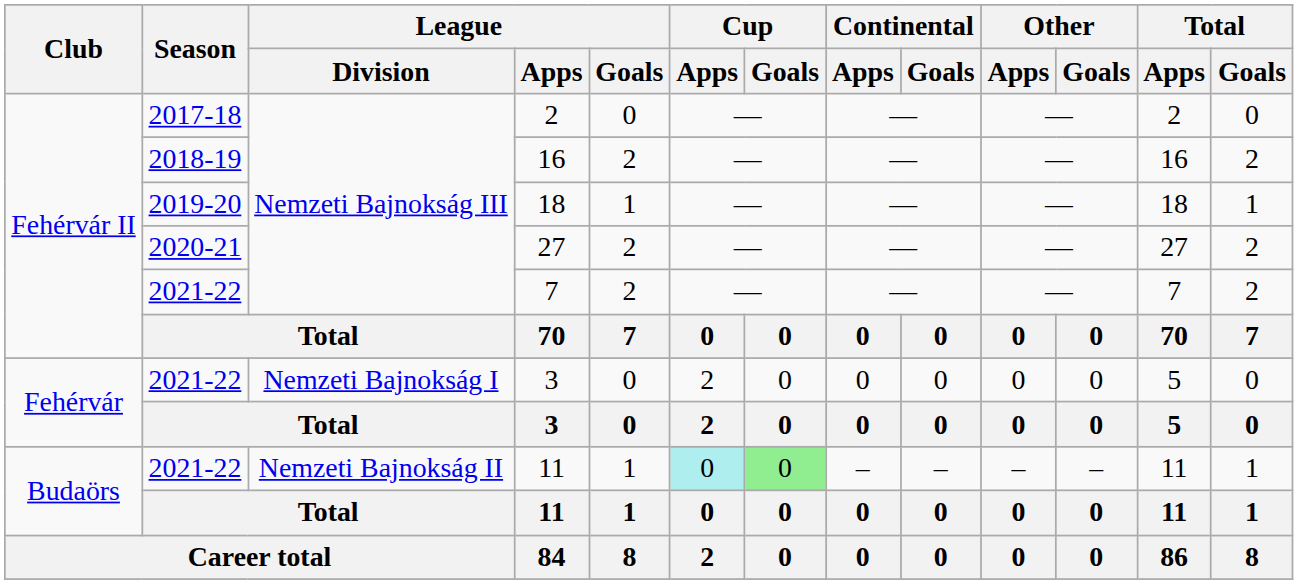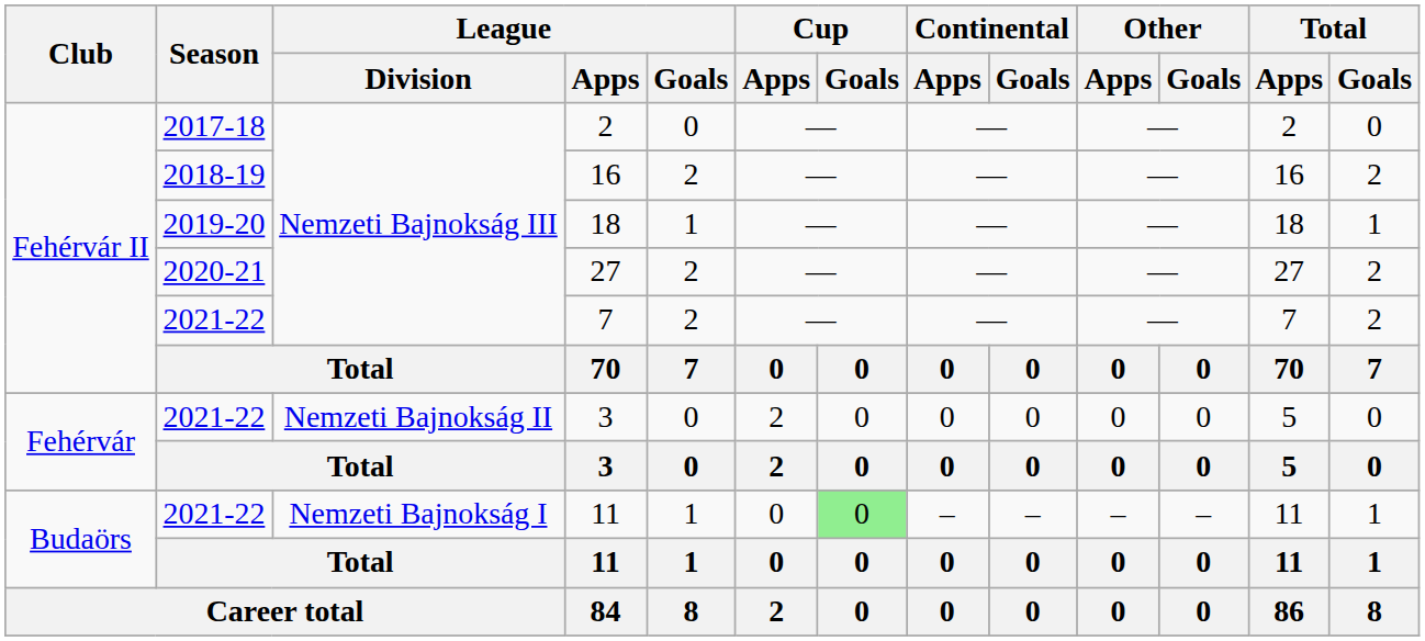 <table class="wikitable" style="text-align:center">
 <tr>
 <th rowspan="2">Club</th>
 <th rowspan="2">Season</th>
 <th colspan="3">League</th>
 <th colspan="2">Cup</th>
 <th colspan="2">Continental</th>
 <th colspan="2">Other</th>
 <th colspan="2">Total</th>
 </tr>
 <tr>
 <th>Division</th>
 <th>Apps</th>
 <th>Goals</th>
 <th>Apps</th>
 <th>Goals</th>
 <th>Apps</th>
 <th>Goals</th>
 <th>Apps</th>
 <th>Goals</th>
 <th>Apps</th>
 <th>Goals</th>
 </tr>
 <tr>
 <td rowspan="6"><a href='#'>Fehérvár II</a></td>
 <td><a href='#'>2017-18</a></td>
 <td rowspan="5"><a href='#'>Nemzeti Bajnokság III</a></td>
 <td>2</td>
 <td>0</td>
 <td colspan="2">—</td>
 <td colspan="2">—</td>
 <td colspan="2">—</td>
 <td>2</td>
 <td>0</td>
 </tr>
 <tr>
 <td><a href='#'>2018-19</a></td>
 <td>16</td>
 <td>2</td>
 <td colspan="2">—</td>
 <td colspan="2">—</td>
 <td colspan="2">—</td>
 <td>16</td>
 <td>2</td>
 </tr>
 <tr>
 <td><a href='#'>2019-20</a></td>
 <td>18</td>
 <td>1</td>
 <td colspan="2">—</td>
 <td colspan="2">—</td>
 <td colspan="2">—</td>
 <td>18</td>
 <td>1</td>
 </tr>
 <tr>
 <td><a href='#'>2020-21</a></td>
 <td>27</td>
 <td>2</td>
 <td colspan="2">—</td>
 <td colspan="2">—</td>
 <td colspan="2">—</td>
 <td>27</td>
 <td>2</td>
 </tr>
 <tr>
 <td><a href='#'>2021-22</a></td>
 <td>7</td>
 <td>2</td>
 <td colspan="2">—</td>
 <td colspan="2">—</td>
 <td colspan="2">—</td>
 <td>7</td>
 <td>2</td>
 </tr>
 <tr>
 <th colspan="2">Total</th>
 <th>70</th>
 <th>7</th>
 <th>0</th>
 <th>0</th>
 <th>0</th>
 <th>0</th>
 <th>0</th>
 <th>0</th>
 <th>70</th>
 <th>7</th>
 </tr>
 <tr>
 <td rowspan="2"><a href='#'>Fehérvár</a></td>
 <td><a href='#'>2021-22</a></td>
-<td><a href='#'>Nemzeti Bajnokság I</a></td>
+<td><a href='#'>Nemzeti Bajnokság II</a></td>
 <td>3</td>
 <td>0</td>
 <td>2</td>
 <td>0</td>
 <td>0</td>
 <td>0</td>
 <td>0</td>
 <td>0</td>
 <td>5</td>
 <td>0</td>
 </tr>
 <tr>
 <th colspan="2">Total</th>
 <th>3</th>
 <th>0</th>
 <th>2</th>
 <th>0</th>
 <th>0</th>
 <th>0</th>
 <th>0</th>
 <th>0</th>
 <th>5</th>
 <th>0</th>
 </tr>
 <tr>
 <td rowspan="2"><a href='#'>Budaörs</a></td>
 <td><a href='#'>2021-22</a></td>
-<td><a href='#'>Nemzeti Bajnokság II</a></td>
+<td><a href='#'>Nemzeti Bajnokság I</a></td>
 <td>11</td>
 <td>1</td>
-<td style="background: paleturquoise;">0</td>
+<td>0</td>
 <td style="background: lightgreen;">0</td>
 <td>–</td>
 <td>–</td>
 <td>–</td>
 <td>–</td>
 <td>11</td>
 <td>1</td>
 </tr>
 <tr>
 <th colspan="2">Total</th>
 <th>11</th>
 <th>1</th>
 <th>0</th>
 <th>0</th>
 <th>0</th>
 <th>0</th>
 <th>0</th>
 <th>0</th>
 <th>11</th>
 <th>1</th>
 </tr>
 <tr>
 <th colspan="3">Career total</th>
 <th>84</th>
 <th>8</th>
 <th>2</th>
 <th>0</th>
 <th>0</th>
 <th>0</th>
 <th>0</th>
 <th>0</th>
 <th>86</th>
 <th>8</th>
 </tr>
 </table>
